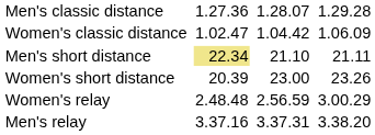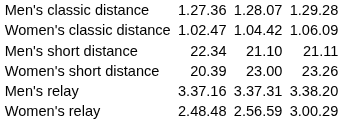 <table>
 <tr style="vertical-align:top;">
 <td>Men's classic distance </td>
 <td></td>
 <td style="text-align:right;">1.27.36</td>
 <td></td>
 <td style="text-align:right;">1.28.07</td>
 <td></td>
 <td style="text-align:right;">1.29.28</td>
 </tr>
 <tr style="vertical-align:top;">
 <td>Women's classic distance </td>
 <td></td>
 <td style="text-align:right;">1.02.47</td>
 <td></td>
 <td style="text-align:right;">1.04.42</td>
 <td></td>
 <td style="text-align:right;">1.06.09</td>
 </tr>
 <tr style="vertical-align:top;">
 <td>Men's short distance </td>
 <td></td>
-<td style="background: khaki; text-align:right;">22.34</td>
+<td style="text-align:right;">22.34</td>
 <td></td>
 <td style="text-align:right;">21.10</td>
 <td></td>
 <td style="text-align:right;">21.11</td>
 </tr>
 <tr style="vertical-align:top;">
 <td>Women's short distance </td>
 <td></td>
 <td style="text-align:right;">20.39</td>
 <td></td>
 <td style="text-align:right;">23.00</td>
 <td></td>
 <td style="text-align:right;">23.26</td>
 </tr>
 <tr style="vertical-align:top;">
+<td>Men's relay</td>
+<td></td>
+<td style="text-align:right;">3.37.16</td>
+<td></td>
+<td style="text-align:right;">3.37.31</td>
+<td></td>
+<td style="text-align:right;">3.38.20</td>
+</tr>
+<tr style="vertical-align:top;">
 <td>Women's relay</td>
 <td></td>
 <td style="text-align:right;">2.48.48</td>
 <td></td>
 <td style="text-align:right;">2.56.59</td>
 <td></td>
 <td style="text-align:right;">3.00.29</td>
 </tr>
-<tr style="vertical-align:top;">
-<td>Men's relay</td>
-<td></td>
-<td style="text-align:right;">3.37.16</td>
-<td></td>
-<td style="text-align:right;">3.37.31</td>
-<td></td>
-<td style="text-align:right;">3.38.20</td>
-</tr>
 </table>
